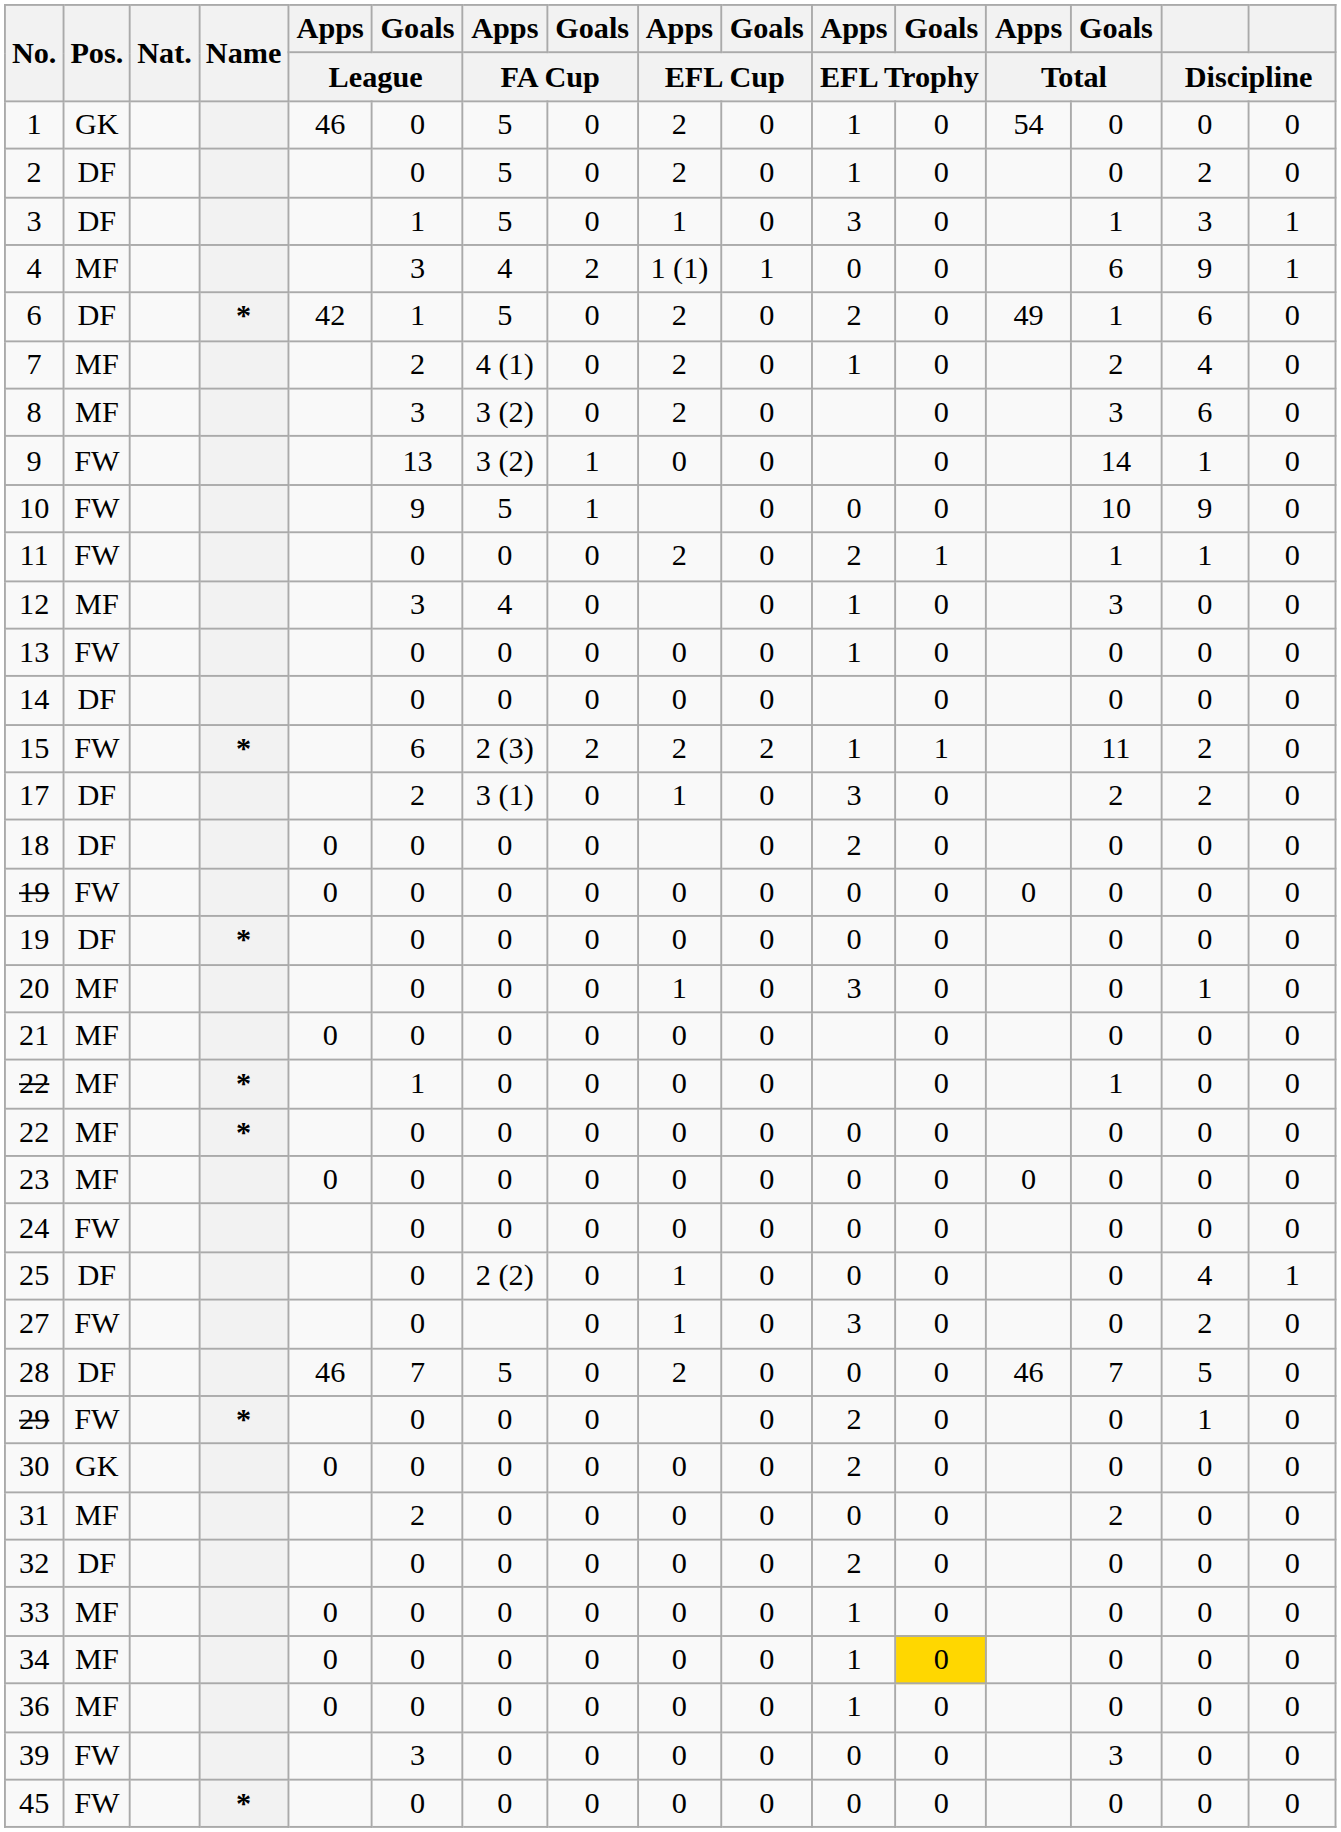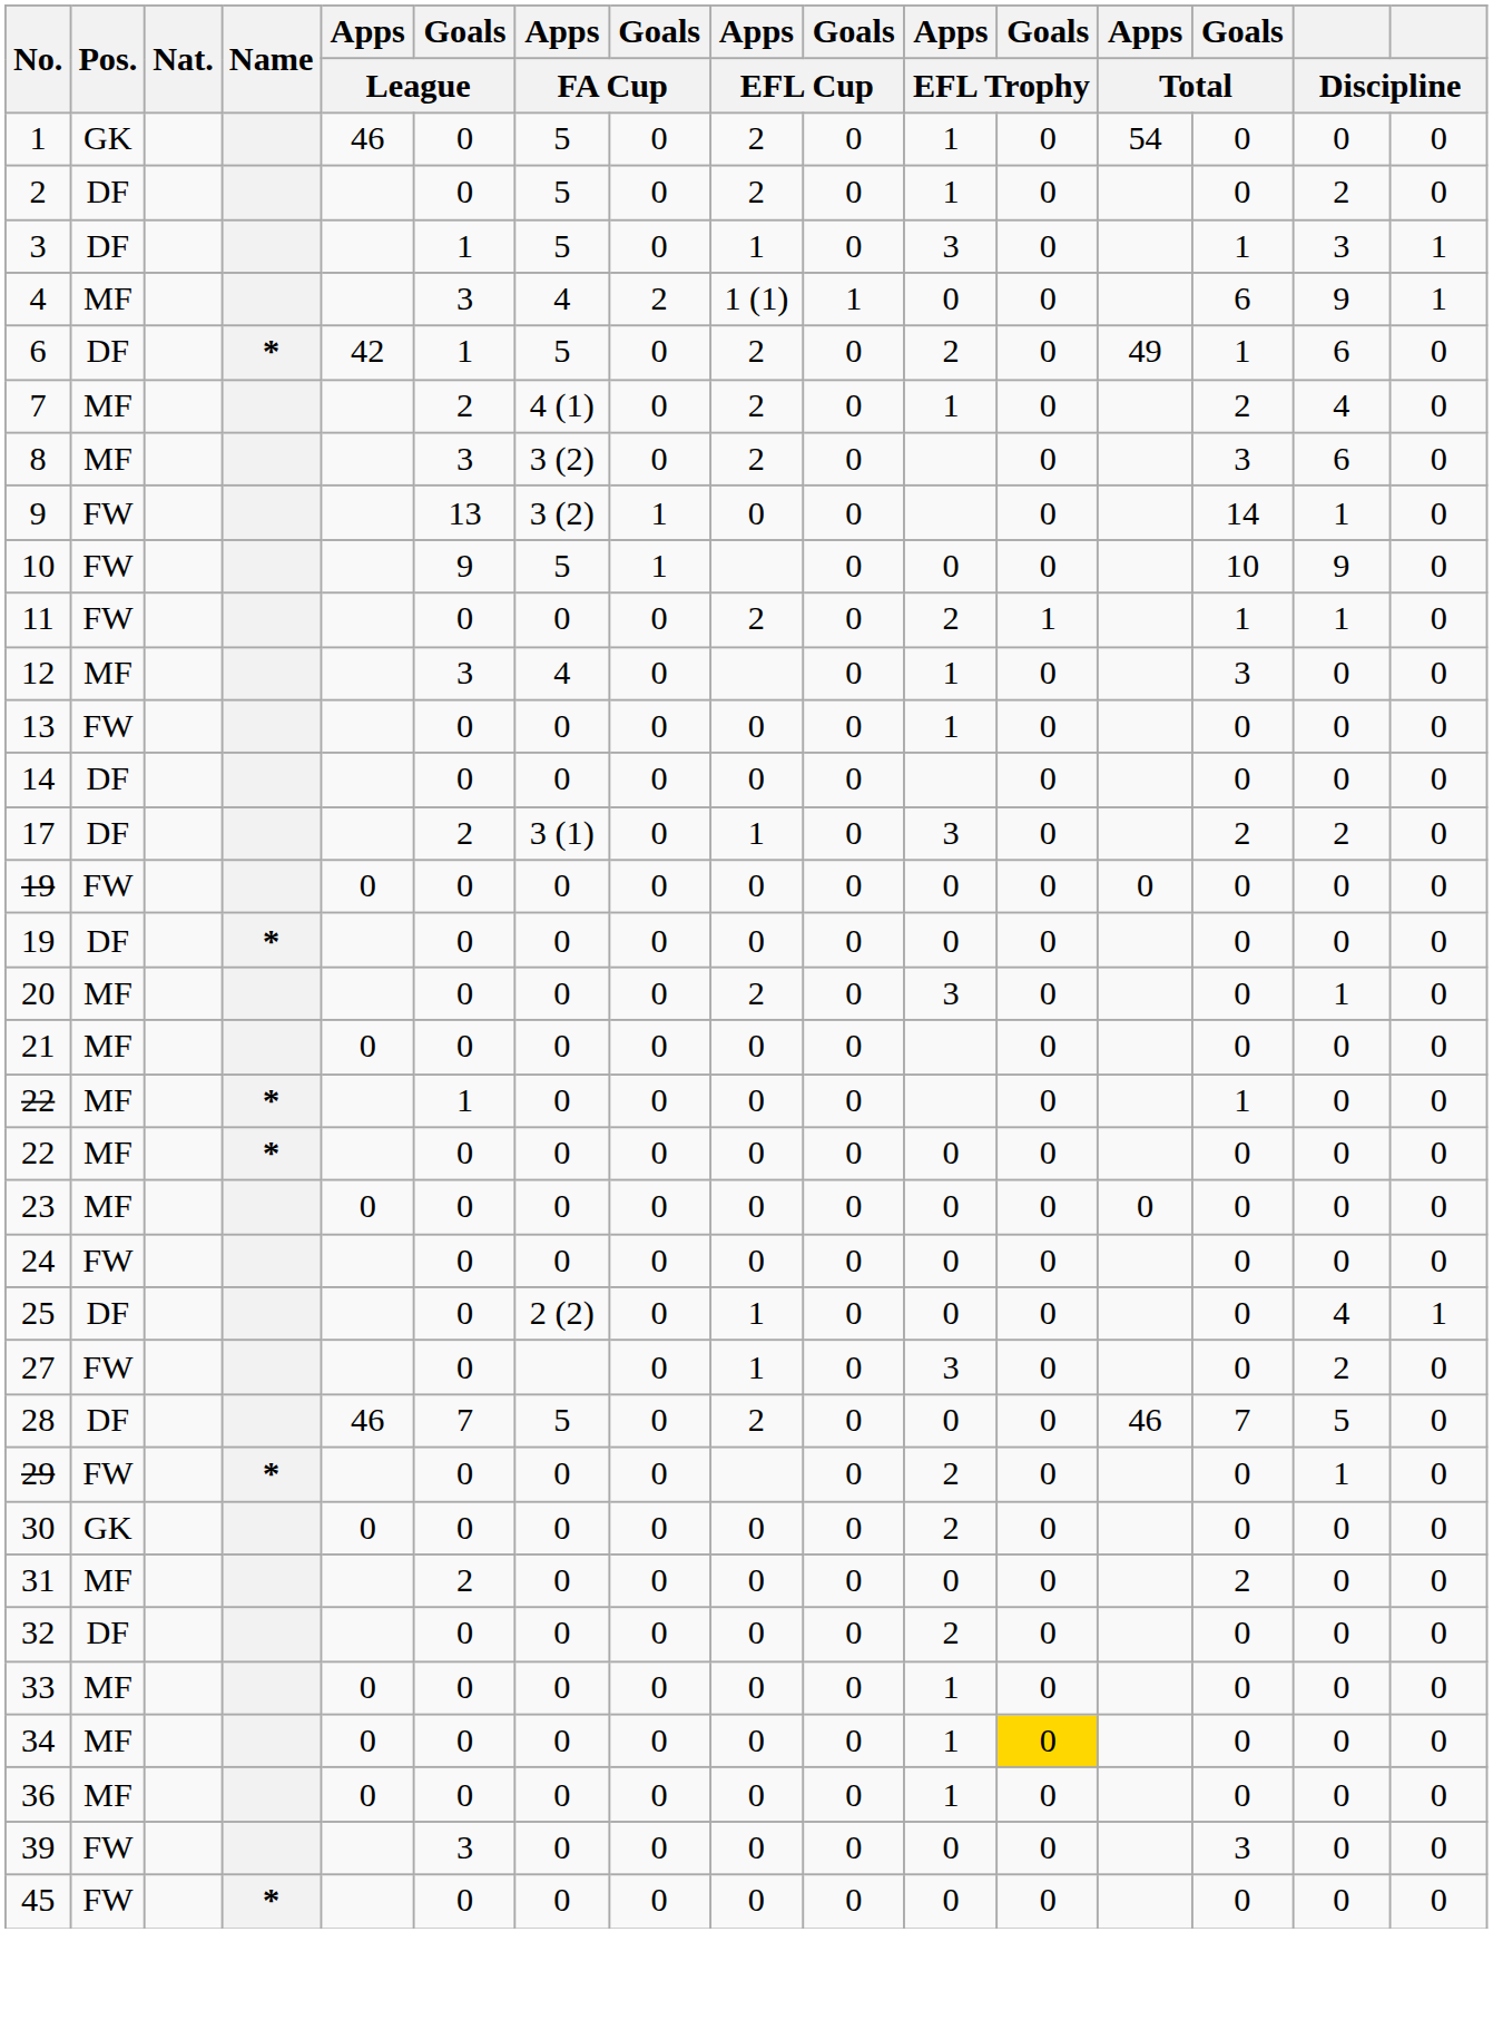 <table class="wikitable sortable plainrowheaders" style="text-align:center">
 <tr>
 <th scope="col" rowspan="2">No.</th>
 <th scope="col" rowspan="2">Pos.</th>
 <th scope="col" rowspan="2">Nat.</th>
 <th scope="col" rowspan="2">Name</th>
 <th scope="col">Apps</th>
 <th scope="col">Goals</th>
 <th scope="col">Apps</th>
 <th scope="col">Goals</th>
 <th scope="col">Apps</th>
 <th scope="col">Goals</th>
 <th scope="col">Apps</th>
 <th scope="col">Goals</th>
 <th scope="col">Apps</th>
 <th scope="col">Goals</th>
 <th scope="col"></th>
 <th scope="col"></th>
 </tr>
 <tr class="unsortable">
 <th colspan="2" width="85">League</th>
 <th colspan="2" width="85">FA Cup</th>
 <th colspan="2" width="85">EFL Cup</th>
 <th colspan="2" width="85">EFL Trophy</th>
 <th colspan="2" width="85">Total</th>
 <th colspan="2" width="85">Discipline</th>
 </tr>
 <tr>
 <td>1</td>
 <td>GK</td>
 <td></td>
 <th scope="row"></th>
 <td>46</td>
 <td>0</td>
 <td>5</td>
 <td>0</td>
 <td>2</td>
 <td>0</td>
 <td>1</td>
 <td>0</td>
 <td>54</td>
 <td>0</td>
 <td>0</td>
 <td>0</td>
 </tr>
 <tr>
 <td>2</td>
 <td>DF</td>
 <td></td>
 <th scope="row"></th>
 <td></td>
 <td>0</td>
 <td>5</td>
 <td>0</td>
 <td>2</td>
 <td>0</td>
 <td>1</td>
 <td>0</td>
 <td></td>
 <td>0</td>
 <td>2</td>
 <td>0</td>
 </tr>
 <tr>
 <td>3</td>
 <td>DF</td>
 <td></td>
 <th scope="row"></th>
 <td></td>
 <td>1</td>
 <td>5</td>
 <td>0</td>
 <td>1</td>
 <td>0</td>
 <td>3</td>
 <td>0</td>
 <td></td>
 <td>1</td>
 <td>3</td>
 <td>1</td>
 </tr>
 <tr>
 <td>4</td>
 <td>MF</td>
 <td></td>
 <th scope="row"></th>
 <td></td>
 <td>3</td>
 <td>4</td>
 <td>2</td>
 <td>1 (1)</td>
 <td>1</td>
 <td>0</td>
 <td>0</td>
 <td></td>
 <td>6</td>
 <td>9</td>
 <td>1</td>
 </tr>
 <tr>
 <td>6</td>
 <td>DF</td>
 <td></td>
 <th scope="row"><em></em> *</th>
 <td>42</td>
 <td>1</td>
 <td>5</td>
 <td>0</td>
 <td>2</td>
 <td>0</td>
 <td>2</td>
 <td>0</td>
 <td>49</td>
 <td>1</td>
 <td>6</td>
 <td>0</td>
 </tr>
 <tr>
 <td>7</td>
 <td>MF</td>
 <td></td>
 <th scope="row"></th>
 <td></td>
 <td>2</td>
 <td>4 (1)</td>
 <td>0</td>
 <td>2</td>
 <td>0</td>
 <td>1</td>
 <td>0</td>
 <td></td>
 <td>2</td>
 <td>4</td>
 <td>0</td>
 </tr>
 <tr>
 <td>8</td>
 <td>MF</td>
 <td></td>
 <th scope="row"></th>
 <td></td>
 <td>3</td>
 <td>3 (2)</td>
 <td>0</td>
 <td>2</td>
 <td>0</td>
 <td></td>
 <td>0</td>
 <td></td>
 <td>3</td>
 <td>6</td>
 <td>0</td>
 </tr>
 <tr>
 <td>9</td>
 <td>FW</td>
 <td></td>
 <th scope="row"></th>
 <td></td>
 <td>13</td>
 <td>3 (2)</td>
 <td>1</td>
 <td>0</td>
 <td>0</td>
 <td></td>
 <td>0</td>
 <td></td>
 <td>14</td>
 <td>1</td>
 <td>0</td>
 </tr>
 <tr>
 <td>10</td>
 <td>FW</td>
 <td></td>
 <th scope="row"></th>
 <td></td>
 <td>9</td>
 <td>5</td>
 <td>1</td>
 <td></td>
 <td>0</td>
 <td>0</td>
 <td>0</td>
 <td></td>
 <td>10</td>
 <td>9</td>
 <td>0</td>
 </tr>
 <tr>
 <td>11</td>
 <td>FW</td>
 <td></td>
 <th scope="row"></th>
 <td></td>
 <td>0</td>
 <td>0</td>
 <td>0</td>
 <td>2</td>
 <td>0</td>
 <td>2</td>
 <td>1</td>
 <td></td>
 <td>1</td>
 <td>1</td>
 <td>0</td>
 </tr>
 <tr>
 <td>12</td>
 <td>MF</td>
 <td></td>
 <th scope="row"></th>
 <td></td>
 <td>3</td>
 <td>4</td>
 <td>0</td>
 <td></td>
 <td>0</td>
 <td>1</td>
 <td>0</td>
 <td></td>
 <td>3</td>
 <td>0</td>
 <td>0</td>
 </tr>
 <tr>
 <td>13</td>
 <td>FW</td>
 <td></td>
 <th scope="row"></th>
 <td></td>
 <td>0</td>
 <td>0</td>
 <td>0</td>
 <td>0</td>
 <td>0</td>
 <td>1</td>
 <td>0</td>
 <td></td>
 <td>0</td>
 <td>0</td>
 <td>0</td>
 </tr>
 <tr>
 <td>14</td>
 <td>DF</td>
 <td></td>
 <th scope="row"></th>
 <td></td>
 <td>0</td>
 <td>0</td>
 <td>0</td>
 <td>0</td>
 <td>0</td>
 <td></td>
 <td>0</td>
 <td></td>
 <td>0</td>
 <td>0</td>
 <td>0</td>
 </tr>
 <tr>
-<td>15</td>
-<td>FW</td>
-<td></td>
-<th scope="row"><em></em> *</th>
-<td></td>
-<td>6</td>
-<td>2 (3)</td>
-<td>2</td>
-<td>2</td>
-<td>2</td>
-<td>1</td>
-<td>1</td>
-<td></td>
-<td>11</td>
-<td>2</td>
-<td>0</td>
-</tr>
-<tr>
 <td>17</td>
 <td>DF</td>
 <td></td>
 <th scope="row"></th>
 <td></td>
 <td>2</td>
 <td>3 (1)</td>
 <td>0</td>
 <td>1</td>
 <td>0</td>
 <td>3</td>
 <td>0</td>
 <td></td>
 <td>2</td>
 <td>2</td>
-<td>0</td>
-</tr>
-<tr>
-<td>18</td>
-<td>DF</td>
-<td></td>
-<th scope="row"></th>
-<td>0</td>
-<td>0</td>
-<td>0</td>
-<td>0</td>
-<td></td>
-<td>0</td>
-<td>2</td>
-<td>0</td>
-<td></td>
-<td>0</td>
-<td>0</td>
 <td>0</td>
 </tr>
 <tr>
 <td><s>19</s> </td>
 <td>FW</td>
 <td></td>
 <th scope="row"></th>
 <td>0</td>
 <td>0</td>
 <td>0</td>
 <td>0</td>
 <td>0</td>
 <td>0</td>
 <td>0</td>
 <td>0</td>
 <td>0</td>
 <td>0</td>
 <td>0</td>
 <td>0</td>
 </tr>
 <tr>
 <td>19</td>
 <td>DF</td>
 <td></td>
 <th scope="row"><em></em> *</th>
 <td></td>
 <td>0</td>
 <td>0</td>
 <td>0</td>
 <td>0</td>
 <td>0</td>
 <td>0</td>
 <td>0</td>
 <td></td>
 <td>0</td>
 <td>0</td>
 <td>0</td>
 </tr>
 <tr>
 <td>20</td>
 <td>MF</td>
 <td></td>
 <th scope="row"></th>
 <td></td>
 <td>0</td>
 <td>0</td>
 <td>0</td>
-<td>1</td>
+<td>2</td>
 <td>0</td>
 <td>3</td>
 <td>0</td>
 <td></td>
 <td>0</td>
 <td>1</td>
 <td>0</td>
 </tr>
 <tr>
 <td>21</td>
 <td>MF</td>
 <td></td>
 <th scope="row"></th>
 <td>0</td>
 <td>0</td>
 <td>0</td>
 <td>0</td>
 <td>0</td>
 <td>0</td>
 <td></td>
 <td>0</td>
 <td></td>
 <td>0</td>
 <td>0</td>
 <td>0</td>
 </tr>
 <tr>
 <td><s>22</s> </td>
 <td>MF</td>
 <td></td>
 <th scope="row"><em></em> *</th>
 <td></td>
 <td>1</td>
 <td>0</td>
 <td>0</td>
 <td>0</td>
 <td>0</td>
 <td></td>
 <td>0</td>
 <td></td>
 <td>1</td>
 <td>0</td>
 <td>0</td>
 </tr>
 <tr>
 <td>22</td>
 <td>MF</td>
 <td></td>
 <th scope="row"><em></em> *</th>
 <td></td>
 <td>0</td>
 <td>0</td>
 <td>0</td>
 <td>0</td>
 <td>0</td>
 <td>0</td>
 <td>0</td>
 <td></td>
 <td>0</td>
 <td>0</td>
 <td>0</td>
 </tr>
 <tr>
 <td>23</td>
 <td>MF</td>
 <td></td>
 <th scope="row"></th>
 <td>0</td>
 <td>0</td>
 <td>0</td>
 <td>0</td>
 <td>0</td>
 <td>0</td>
 <td>0</td>
 <td>0</td>
 <td>0</td>
 <td>0</td>
 <td>0</td>
 <td>0</td>
 </tr>
 <tr>
 <td>24</td>
 <td>FW</td>
 <td></td>
 <th scope="row"></th>
 <td></td>
 <td>0</td>
 <td>0</td>
 <td>0</td>
 <td>0</td>
 <td>0</td>
 <td>0</td>
 <td>0</td>
 <td></td>
 <td>0</td>
 <td>0</td>
 <td>0</td>
 </tr>
 <tr>
 <td>25</td>
 <td>DF</td>
 <td></td>
 <th scope="row"></th>
 <td></td>
 <td>0</td>
 <td>2 (2)</td>
 <td>0</td>
 <td>1</td>
 <td>0</td>
 <td>0</td>
 <td>0</td>
 <td></td>
 <td>0</td>
 <td>4</td>
 <td>1</td>
 </tr>
 <tr>
 <td>27</td>
 <td>FW</td>
 <td></td>
 <th scope="row"></th>
 <td></td>
 <td>0</td>
 <td></td>
 <td>0</td>
 <td>1</td>
 <td>0</td>
 <td>3</td>
 <td>0</td>
 <td></td>
 <td>0</td>
 <td>2</td>
 <td>0</td>
 </tr>
 <tr>
 <td>28</td>
 <td>DF</td>
 <td></td>
 <th scope="row"></th>
 <td>46</td>
 <td>7</td>
 <td>5</td>
 <td>0</td>
 <td>2</td>
 <td>0</td>
 <td>0</td>
 <td>0</td>
 <td>46</td>
 <td>7</td>
 <td>5</td>
 <td>0</td>
 </tr>
 <tr>
 <td><s>29</s> </td>
 <td>FW</td>
 <td></td>
 <th scope="row"><em></em> *</th>
 <td></td>
 <td>0</td>
 <td>0</td>
 <td>0</td>
 <td></td>
 <td>0</td>
 <td>2</td>
 <td>0</td>
 <td></td>
 <td>0</td>
 <td>1</td>
 <td>0</td>
 </tr>
 <tr>
 <td>30</td>
 <td>GK</td>
 <td></td>
 <th scope="row"></th>
 <td>0</td>
 <td>0</td>
 <td>0</td>
 <td>0</td>
 <td>0</td>
 <td>0</td>
 <td>2</td>
 <td>0</td>
 <td></td>
 <td>0</td>
 <td>0</td>
 <td>0</td>
 </tr>
 <tr>
 <td>31</td>
 <td>MF</td>
 <td></td>
 <th scope="row"></th>
 <td></td>
 <td>2</td>
 <td>0</td>
 <td>0</td>
 <td>0</td>
 <td>0</td>
 <td>0</td>
 <td>0</td>
 <td></td>
 <td>2</td>
 <td>0</td>
 <td>0</td>
 </tr>
 <tr>
 <td>32</td>
 <td>DF</td>
 <td></td>
 <th scope="row"></th>
 <td></td>
 <td>0</td>
 <td>0</td>
 <td>0</td>
 <td>0</td>
 <td>0</td>
 <td>2</td>
 <td>0</td>
 <td></td>
 <td>0</td>
 <td>0</td>
 <td>0</td>
 </tr>
 <tr>
 <td>33</td>
 <td>MF</td>
 <td></td>
 <th scope="row"></th>
 <td>0</td>
 <td>0</td>
 <td>0</td>
 <td>0</td>
 <td>0</td>
 <td>0</td>
 <td>1</td>
 <td>0</td>
 <td></td>
 <td>0</td>
 <td>0</td>
 <td>0</td>
 </tr>
 <tr>
 <td>34</td>
 <td>MF</td>
 <td></td>
 <th scope="row"></th>
 <td>0</td>
 <td>0</td>
 <td>0</td>
 <td>0</td>
 <td>0</td>
 <td>0</td>
 <td>1</td>
 <td style="background: gold;">0</td>
 <td></td>
 <td>0</td>
 <td>0</td>
 <td>0</td>
 </tr>
 <tr>
 <td>36</td>
 <td>MF</td>
 <td></td>
 <th scope="row"></th>
 <td>0</td>
 <td>0</td>
 <td>0</td>
 <td>0</td>
 <td>0</td>
 <td>0</td>
 <td>1</td>
 <td>0</td>
 <td></td>
 <td>0</td>
 <td>0</td>
 <td>0</td>
 </tr>
 <tr>
 <td>39</td>
 <td>FW</td>
 <td></td>
 <th scope="row"></th>
 <td></td>
 <td>3</td>
 <td>0</td>
 <td>0</td>
 <td>0</td>
 <td>0</td>
 <td>0</td>
 <td>0</td>
 <td></td>
 <td>3</td>
 <td>0</td>
 <td>0</td>
 </tr>
 <tr>
 <td>45</td>
 <td>FW</td>
 <td></td>
 <th scope="row"><em></em> *</th>
 <td></td>
 <td>0</td>
 <td>0</td>
 <td>0</td>
 <td>0</td>
 <td>0</td>
 <td>0</td>
 <td>0</td>
 <td></td>
 <td>0</td>
 <td>0</td>
 <td>0</td>
 </tr>
 </table>
